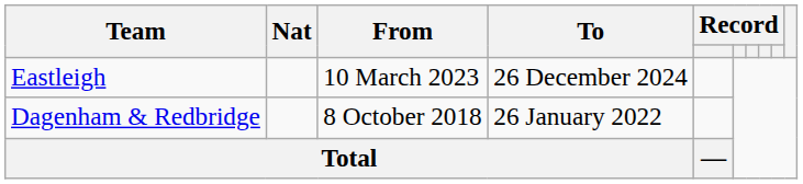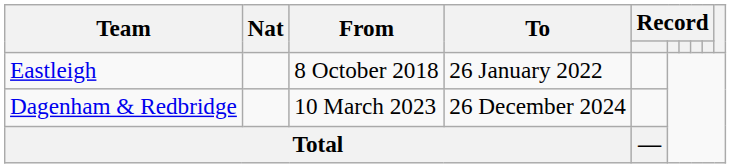 <table class="wikitable" style="text-align: center">
 <tr>
 <th rowspan="2">Team</th>
 <th rowspan="2">Nat</th>
 <th rowspan="2">From</th>
 <th rowspan="2">To</th>
 <th colspan="5">Record</th>
 <th rowspan=2></th>
 </tr>
 <tr>
 <th></th>
 <th></th>
 <th></th>
 <th></th>
 <th></th>
 </tr>
 <tr>
 <td align=left><a href='#'>Eastleigh</a></td>
 <td></td>
-<td align=left>10 March 2023</td>
-<td align=left>26 December 2024<br></td>
+<td align=left>8 October 2018</td>
+<td align=left>26 January 2022<br></td>
 <td></td>
 </tr>
 <tr>
 <td align=left><a href='#'>Dagenham & Redbridge</a></td>
 <td></td>
-<td align=left>8 October 2018</td>
-<td align=left>26 January 2022<br></td>
+<td align=left>10 March 2023</td>
+<td align=left>26 December 2024<br></td>
 <td></td>
 </tr>
 <tr>
 <th colspan="4">Total<br></th>
 <th>—</th>
 </tr>
 </table>
